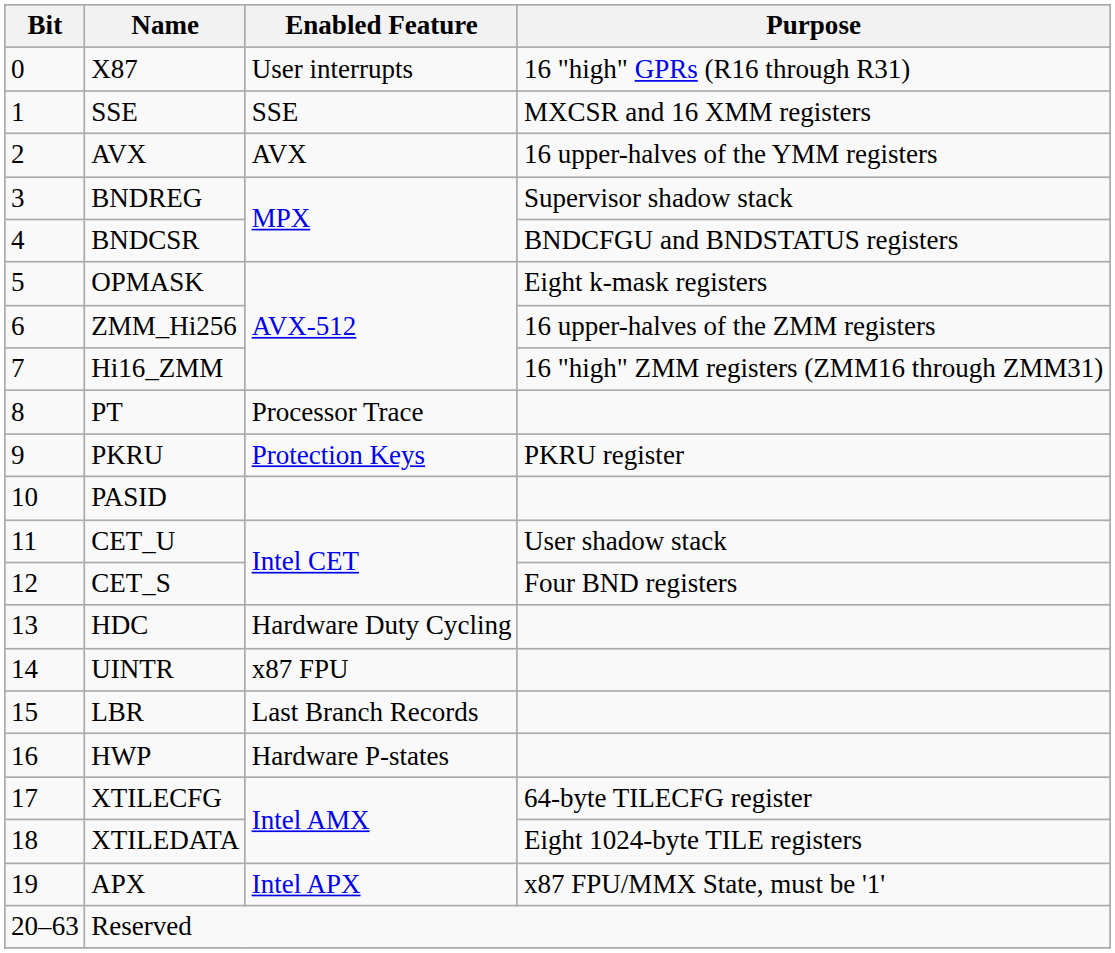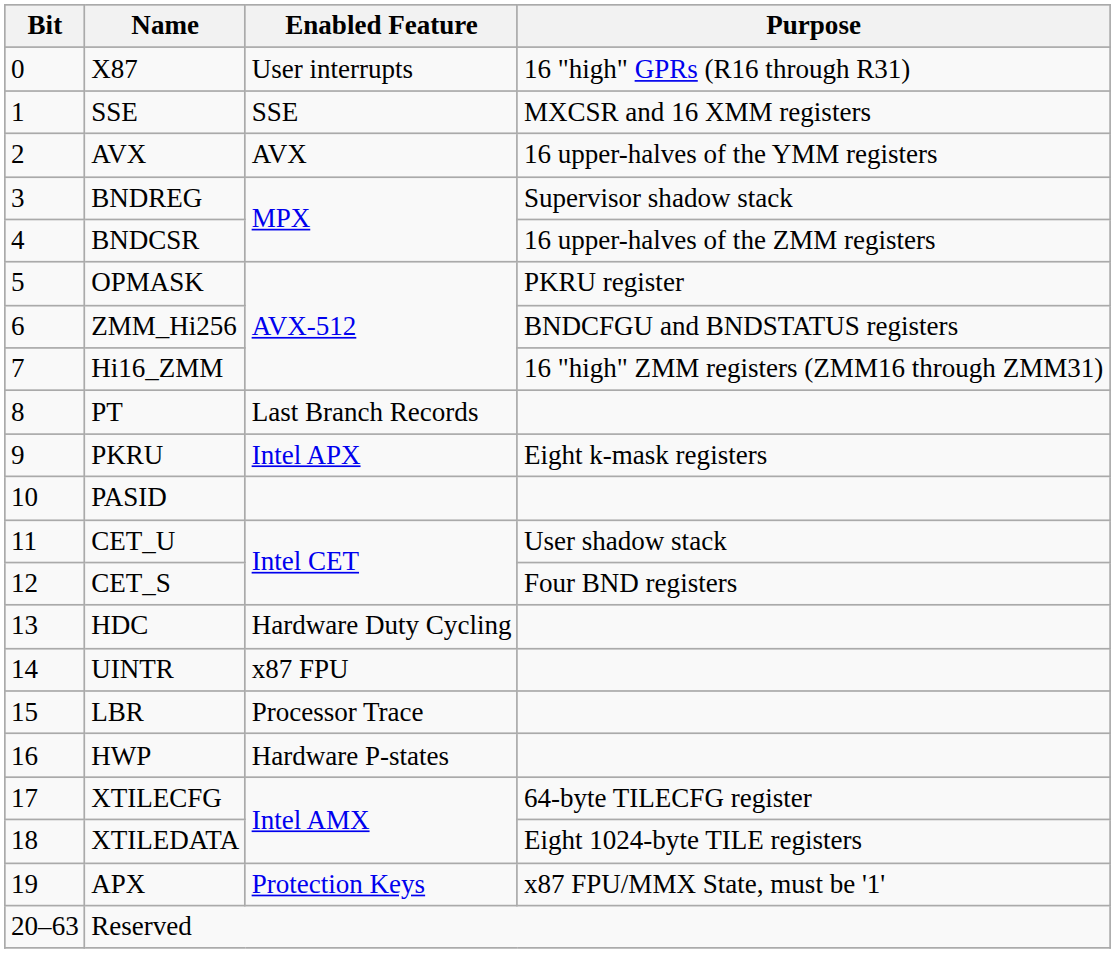 <table class="wikitable" border="1">
 <tr>
 <th>Bit</th>
 <th>Name</th>
 <th>Enabled Feature</th>
 <th>Purpose</th>
 </tr>
 <tr>
 <td>0</td>
 <td>X87</td>
 <td>User interrupts</td>
 <td>16 "high" <a href='#'>GPRs</a> (R16 through R31)</td>
 </tr>
 <tr>
 <td>1</td>
 <td>SSE</td>
 <td>SSE</td>
 <td>MXCSR and 16 XMM registers</td>
 </tr>
 <tr>
 <td>2</td>
 <td>AVX</td>
 <td>AVX</td>
 <td>16 upper-halves of the YMM registers</td>
 </tr>
 <tr>
 <td>3</td>
 <td>BNDREG</td>
 <td rowspan="2"><a href='#'>MPX</a></td>
 <td>Supervisor shadow stack</td>
 </tr>
 <tr>
 <td>4</td>
 <td>BNDCSR</td>
-<td>BNDCFGU and BNDSTATUS registers</td>
+<td>16 upper-halves of the ZMM registers</td>
 </tr>
 <tr>
 <td>5</td>
 <td>OPMASK</td>
 <td rowspan="3"><a href='#'>AVX-512</a></td>
-<td>Eight k-mask registers</td>
+<td>PKRU register</td>
 </tr>
 <tr>
 <td>6</td>
 <td>ZMM_Hi256</td>
-<td>16 upper-halves of the ZMM registers</td>
+<td>BNDCFGU and BNDSTATUS registers</td>
 </tr>
 <tr>
 <td>7</td>
 <td>Hi16_ZMM</td>
 <td>16 "high" ZMM registers (ZMM16 through ZMM31)</td>
 </tr>
 <tr>
 <td>8</td>
 <td>PT</td>
-<td>Processor Trace</td>
+<td>Last Branch Records</td>
 <td></td>
 </tr>
 <tr>
 <td>9</td>
 <td>PKRU</td>
-<td><a href='#'>Protection Keys</a></td>
-<td>PKRU register</td>
+<td><a href='#'>Intel APX</a></td>
+<td>Eight k-mask registers</td>
 </tr>
 <tr>
 <td>10</td>
 <td>PASID</td>
 <td></td>
 <td></td>
 </tr>
 <tr>
 <td>11</td>
 <td>CET_U</td>
 <td rowspan="2"><a href='#'>Intel CET</a></td>
 <td>User shadow stack</td>
 </tr>
 <tr>
 <td>12</td>
 <td>CET_S</td>
 <td>Four BND registers</td>
 </tr>
 <tr>
 <td>13</td>
 <td>HDC</td>
 <td>Hardware Duty Cycling</td>
 <td></td>
 </tr>
 <tr>
 <td>14</td>
 <td>UINTR</td>
 <td>x87 FPU</td>
 <td></td>
 </tr>
 <tr>
 <td>15</td>
 <td>LBR</td>
-<td>Last Branch Records</td>
+<td>Processor Trace</td>
 <td></td>
 </tr>
 <tr>
 <td>16</td>
 <td>HWP</td>
 <td>Hardware P-states</td>
 <td></td>
 </tr>
 <tr>
 <td>17</td>
 <td>XTILECFG</td>
 <td rowspan="2"><a href='#'>Intel AMX</a></td>
 <td>64-byte TILECFG register</td>
 </tr>
 <tr>
 <td>18</td>
 <td>XTILEDATA</td>
 <td>Eight 1024-byte TILE registers</td>
 </tr>
 <tr>
 <td>19</td>
 <td>APX</td>
-<td><a href='#'>Intel APX</a></td>
+<td><a href='#'>Protection Keys</a></td>
 <td>x87 FPU/MMX State, must be '1'</td>
 </tr>
 <tr>
 <td>20–63</td>
 <td colspan="3">Reserved</td>
 </tr>
 </table>
